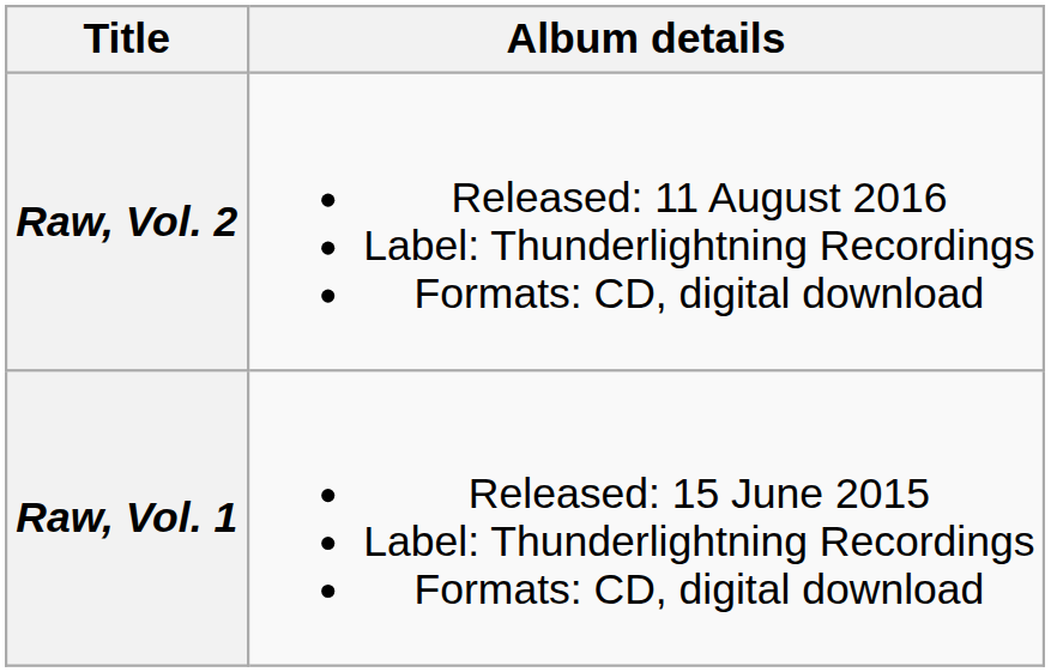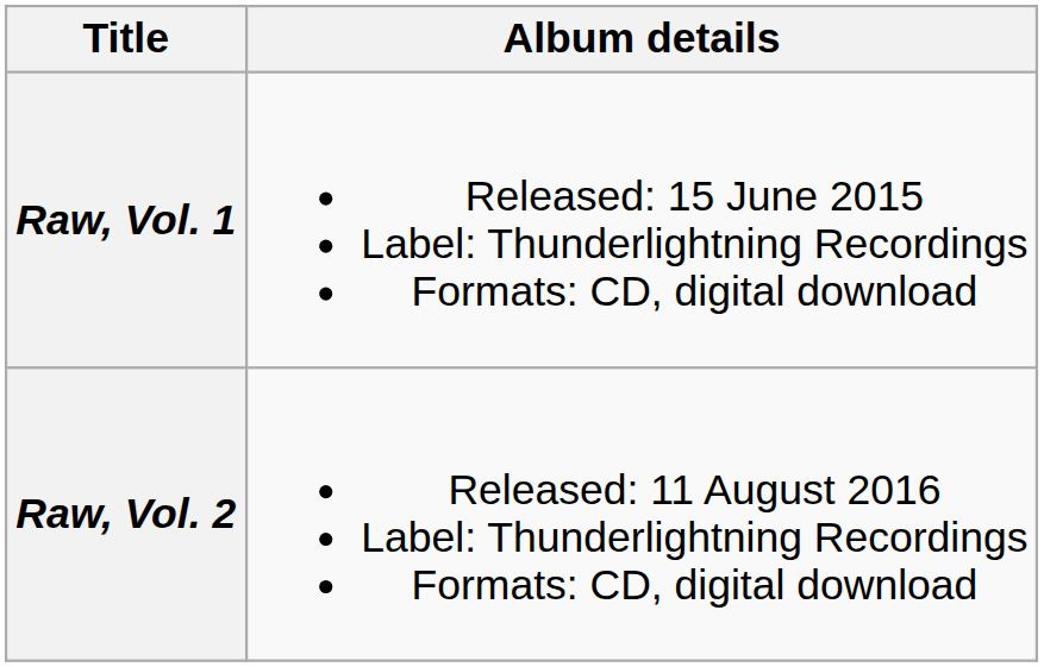 <table class="wikitable plainrowheaders" style="text-align:center;">
 <tr>
 <th scope="col">Title</th>
 <th scope="col">Album details</th>
 </tr>
 <tr>
+<th scope="row"><em>Raw, Vol. 1</em></th>
+<td><br><ul><li>Released: 15 June 2015</li><li>Label: Thunderlightning Recordings</li><li>Formats: CD, digital download</li></ul></td>
+</tr>
+<tr>
 <th scope="row"><em>Raw, Vol. 2</em></th>
 <td><br><ul><li>Released: 11 August 2016</li><li>Label: Thunderlightning Recordings</li><li>Formats: CD, digital download</li></ul></td>
 </tr>
-<tr>
-<th scope="row"><em>Raw, Vol. 1</em></th>
-<td><br><ul><li>Released: 15 June 2015</li><li>Label: Thunderlightning Recordings</li><li>Formats: CD, digital download</li></ul></td>
-</tr>
 </table>
